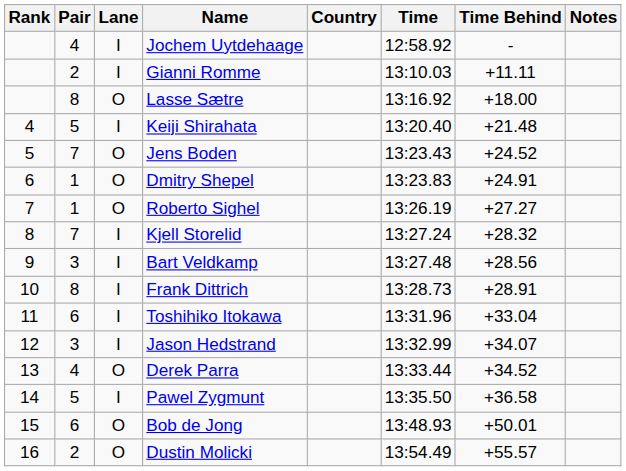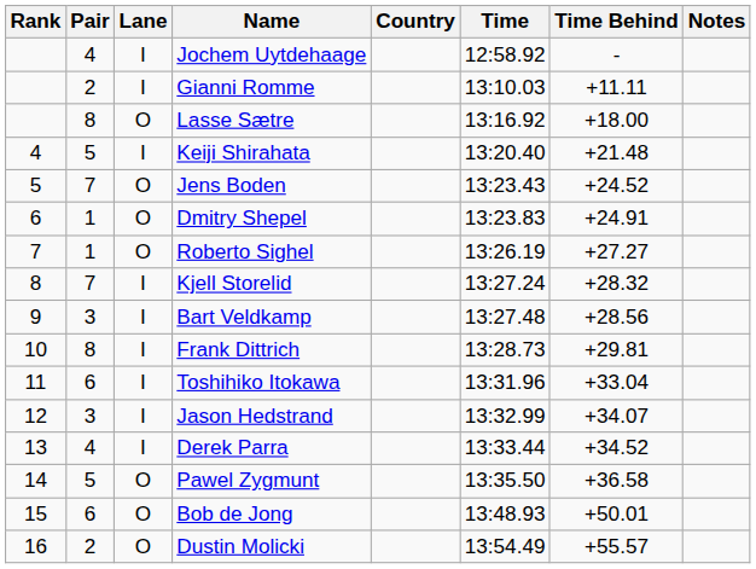 <table class="wikitable sortable" style="text-align:center">
 <tr>
 <th>Rank</th>
 <th>Pair</th>
 <th>Lane</th>
 <th>Name</th>
 <th>Country</th>
 <th>Time</th>
 <th>Time Behind</th>
 <th>Notes</th>
 </tr>
 <tr>
 <td></td>
 <td>4</td>
 <td>I</td>
 <td align="left"><a href='#'>Jochem Uytdehaage</a></td>
 <td align="left"></td>
 <td>12:58.92</td>
 <td>-</td>
 <td></td>
 </tr>
 <tr>
 <td></td>
 <td>2</td>
 <td>I</td>
 <td align="left"><a href='#'>Gianni Romme</a></td>
 <td align="left"></td>
 <td>13:10.03</td>
 <td>+11.11</td>
 <td></td>
 </tr>
 <tr>
 <td></td>
 <td>8</td>
 <td>O</td>
 <td align="left"><a href='#'>Lasse Sætre</a></td>
 <td align="left"></td>
 <td>13:16.92</td>
 <td>+18.00</td>
 <td></td>
 </tr>
 <tr>
 <td>4</td>
 <td>5</td>
 <td>I</td>
 <td align="left"><a href='#'>Keiji Shirahata</a></td>
 <td align="left"></td>
 <td>13:20.40</td>
 <td>+21.48</td>
 <td></td>
 </tr>
 <tr>
 <td>5</td>
 <td>7</td>
 <td>O</td>
 <td align="left"><a href='#'>Jens Boden</a></td>
 <td align="left"></td>
 <td>13:23.43</td>
 <td>+24.52</td>
 <td></td>
 </tr>
 <tr>
 <td>6</td>
 <td>1</td>
 <td>O</td>
 <td align="left"><a href='#'>Dmitry Shepel</a></td>
 <td align="left"></td>
 <td>13:23.83</td>
 <td>+24.91</td>
 <td></td>
 </tr>
 <tr>
 <td>7</td>
 <td>1</td>
 <td>O</td>
 <td align="left"><a href='#'>Roberto Sighel</a></td>
 <td align="left"></td>
 <td>13:26.19</td>
 <td>+27.27</td>
 <td></td>
 </tr>
 <tr>
 <td>8</td>
 <td>7</td>
 <td>I</td>
 <td align="left"><a href='#'>Kjell Storelid</a></td>
 <td align="left"></td>
 <td>13:27.24</td>
 <td>+28.32</td>
 <td></td>
 </tr>
 <tr>
 <td>9</td>
 <td>3</td>
 <td>I</td>
 <td align="left"><a href='#'>Bart Veldkamp</a></td>
 <td align="left"></td>
 <td>13:27.48</td>
 <td>+28.56</td>
 <td></td>
 </tr>
 <tr>
 <td>10</td>
 <td>8</td>
 <td>I</td>
 <td align="left"><a href='#'>Frank Dittrich</a></td>
 <td align="left"></td>
 <td>13:28.73</td>
-<td>+28.91</td>
+<td>+29.81</td>
 <td></td>
 </tr>
 <tr>
 <td>11</td>
 <td>6</td>
 <td>I</td>
 <td align="left"><a href='#'>Toshihiko Itokawa</a></td>
 <td align="left"></td>
 <td>13:31.96</td>
 <td>+33.04</td>
 <td></td>
 </tr>
 <tr>
 <td>12</td>
 <td>3</td>
 <td>I</td>
 <td align="left"><a href='#'>Jason Hedstrand</a></td>
 <td align="left"></td>
 <td>13:32.99</td>
 <td>+34.07</td>
 <td></td>
 </tr>
 <tr>
 <td>13</td>
 <td>4</td>
-<td>O</td>
+<td>I</td>
 <td align="left"><a href='#'>Derek Parra</a></td>
 <td align="left"></td>
 <td>13:33.44</td>
 <td>+34.52</td>
 <td></td>
 </tr>
 <tr>
 <td>14</td>
 <td>5</td>
-<td>I</td>
+<td>O</td>
 <td align="left"><a href='#'>Pawel Zygmunt</a></td>
 <td align="left"></td>
 <td>13:35.50</td>
 <td>+36.58</td>
 <td></td>
 </tr>
 <tr>
 <td>15</td>
 <td>6</td>
 <td>O</td>
 <td align="left"><a href='#'>Bob de Jong</a></td>
 <td align="left"></td>
 <td>13:48.93</td>
 <td>+50.01</td>
 <td></td>
 </tr>
 <tr>
 <td>16</td>
 <td>2</td>
 <td>O</td>
 <td align="left"><a href='#'>Dustin Molicki</a></td>
 <td align="left"></td>
 <td>13:54.49</td>
 <td>+55.57</td>
 <td></td>
 </tr>
 </table>
